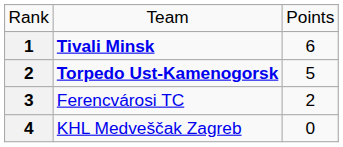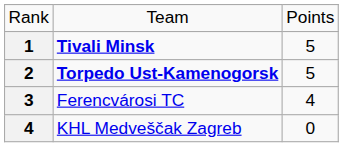 <table class="wikitable" style="text-align: center;">
 <tr>
 <td>Rank</td>
 <td>Team</td>
 <td>Points</td>
 </tr>
 <tr>
 <th>1</th>
 <td style="text-align: left;"> <strong><a href='#'>Tivali Minsk</a></strong></td>
-<td>6</td>
+<td>5</td>
 </tr>
 <tr>
 <th>2</th>
 <td style="text-align: left;"> <strong><a href='#'>Torpedo Ust-Kamenogorsk</a></strong></td>
 <td>5</td>
 </tr>
 <tr>
 <th>3</th>
 <td style="text-align: left;"> <a href='#'>Ferencvárosi TC</a></td>
-<td>2</td>
+<td>4</td>
 </tr>
 <tr>
 <th>4</th>
 <td style="text-align: left;"> <a href='#'>KHL Medveščak Zagreb</a></td>
 <td>0</td>
 </tr>
 </table>
